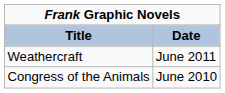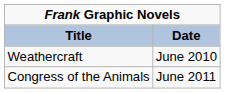 <table class="wikitable">
 <tr>
 <td colspan="4" style="text-align:center;font-weight:bold; "><em>Frank</em> Graphic Novels<em></td>
 </tr>
 <tr>
 <th style="background:#B0C4DE;">Title</th>
 <th style="background:#B0C4DE;">Date</th>
 </tr>
 <tr>
 <td></em>Weathercraft<em></td>
-<td>June 2011</td>
+<td>June 2010</td>
 </tr>
 <tr>
 <td></em>Congress of the Animals<em></td>
-<td>June 2010</td>
+<td>June 2011</td>
 </tr>
 </table>
